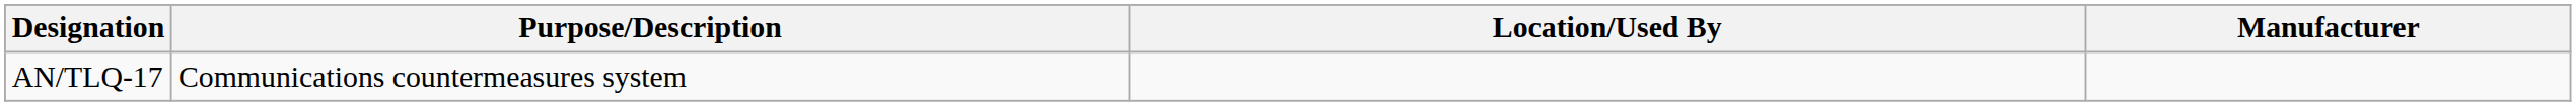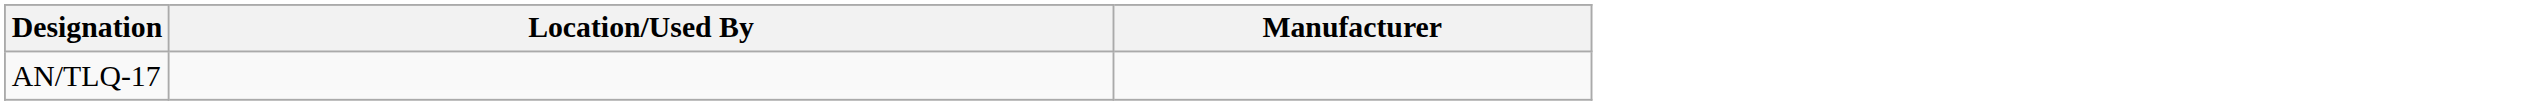 <table class="wikitable sortable">
 <tr>
 <th scope="col">Designation</th>
-<th scope="col" style="width: 500px;">Purpose/Description</th>
 <th scope="col" style="width: 500px;">Location/Used By</th>
 <th scope="col" style="width: 250px;">Manufacturer</th>
 </tr>
 <tr>
 <td>AN/TLQ-17</td>
-<td>Communications countermeasures system</td>
 <td></td>
 <td></td>
 </tr>
 </table>
